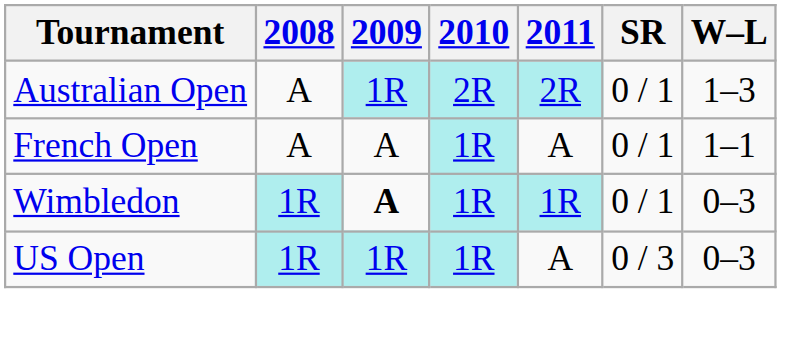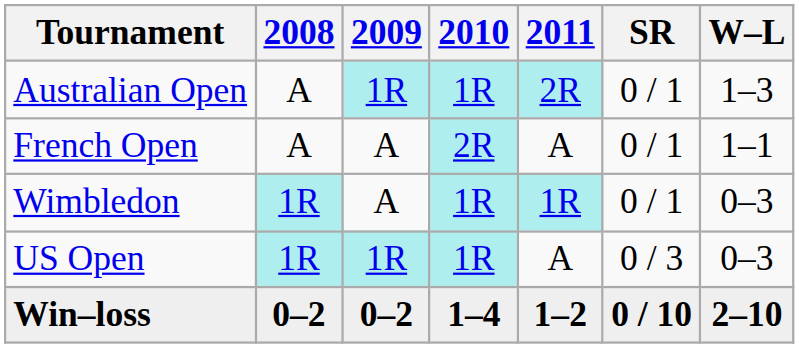 <table class=wikitable style=text-align:center>
 <tr>
 <th>Tournament</th>
 <th><a href='#'>2008</a></th>
 <th><a href='#'>2009</a></th>
 <th><a href='#'>2010</a></th>
 <th><a href='#'>2011</a></th>
 <th>SR</th>
 <th>W–L</th>
 </tr>
 <tr>
 <td style="text-align:left;"><a href='#'>Australian Open</a></td>
 <td>A</td>
 <td style="background:#afeeee;"><a href='#'>1R</a></td>
-<td style="background:#afeeee;"><a href='#'>2R</a></td>
+<td style="background:#afeeee;"><a href='#'>1R</a></td>
 <td style="background:#afeeee;"><a href='#'>2R</a></td>
 <td>0 / 1</td>
 <td>1–3</td>
 </tr>
 <tr>
 <td style="text-align:left;"><a href='#'>French Open</a></td>
 <td>A</td>
 <td>A</td>
-<td style="background:#afeeee;"><a href='#'>1R</a></td>
+<td style="background:#afeeee;"><a href='#'>2R</a></td>
 <td>A</td>
 <td>0 / 1</td>
 <td>1–1</td>
 </tr>
 <tr>
 <td style="text-align:left;"><a href='#'>Wimbledon</a></td>
 <td style="background:#afeeee;"><a href='#'>1R</a></td>
-<td><strong>A</strong></td>
+<td>A</td>
 <td style="background:#afeeee;"><a href='#'>1R</a></td>
 <td style="background:#afeeee;"><a href='#'>1R</a></td>
 <td>0 / 1</td>
 <td>0–3</td>
 </tr>
 <tr>
 <td style="text-align:left;"><a href='#'>US Open</a></td>
 <td style="background:#afeeee;"><a href='#'>1R</a></td>
 <td style="background:#afeeee;"><a href='#'>1R</a></td>
 <td style="background:#afeeee;"><a href='#'>1R</a></td>
 <td>A</td>
 <td>0 / 3</td>
 <td>0–3</td>
 </tr>
+<tr style="font-weight:bold; background:#efefef;">
+<td style=text-align:left>Win–loss</td>
+<td>0–2</td>
+<td>0–2</td>
+<td>1–4</td>
+<td>1–2</td>
+<td>0 / 10</td>
+<td>2–10</td>
+</tr>
 </table>
